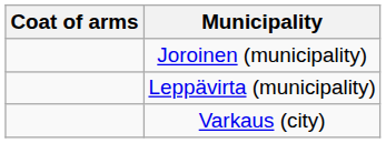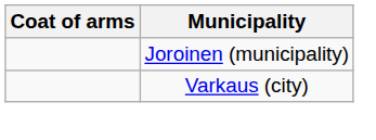 <table class="wikitable" style="font-size: 90%; text-align: center; line-height: normal; margin-left: 30px;">
 <tr>
 <th>Coat of arms</th>
 <th>Municipality</th>
 </tr>
 <tr>
 <td align=left></td>
 <td><a href='#'>Joroinen</a> (municipality)</td>
 </tr>
 <tr>
 <td align=left></td>
-<td><a href='#'>Leppävirta</a> (municipality)</td>
-</tr>
-<tr>
-<td align=left></td>
 <td><a href='#'>Varkaus</a> (city)</td>
 </tr>
 </table>
